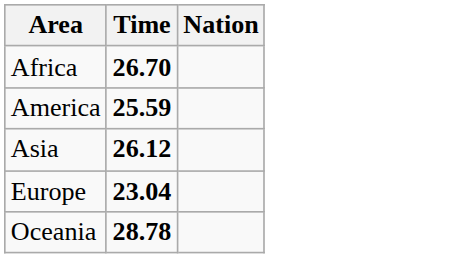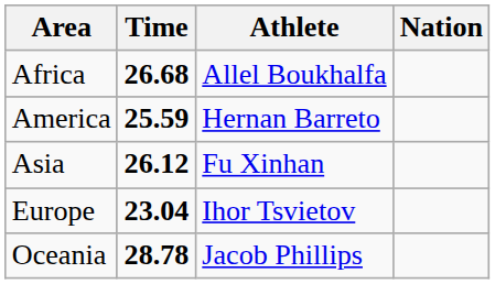 <table class="wikitable">
 <tr>
 <th>Area</th>
 <th>Time</th>
+<th>Athlete</th>
 <th>Nation</th>
 </tr>
 <tr>
 <td>Africa</td>
-<td><strong>26.70</strong></td>
+<td><strong>26.68</strong></td>
+<td><a href='#'>Allel Boukhalfa</a></td>
 <td></td>
 </tr>
 <tr>
 <td>America</td>
 <td><strong>25.59</strong></td>
+<td><a href='#'>Hernan Barreto</a></td>
 <td></td>
 </tr>
 <tr>
 <td>Asia</td>
 <td><strong>26.12</strong></td>
+<td><a href='#'>Fu Xinhan</a></td>
 <td></td>
 </tr>
 <tr>
 <td>Europe</td>
 <td><strong>23.04</strong> </td>
+<td><a href='#'>Ihor Tsvietov</a></td>
 <td></td>
 </tr>
 <tr>
 <td>Oceania</td>
 <td><strong>28.78</strong></td>
+<td><a href='#'>Jacob Phillips</a></td>
 <td></td>
 </tr>
 </table>
